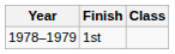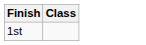 <table class="wikitable">
 <tr>
-<th>Year</th>
 <th>Finish</th>
 <th>Class</th>
 </tr>
 <tr>
-<td>1978–1979</td>
 <td>1st</td>
 <td></td>
 </tr>
 </table>
